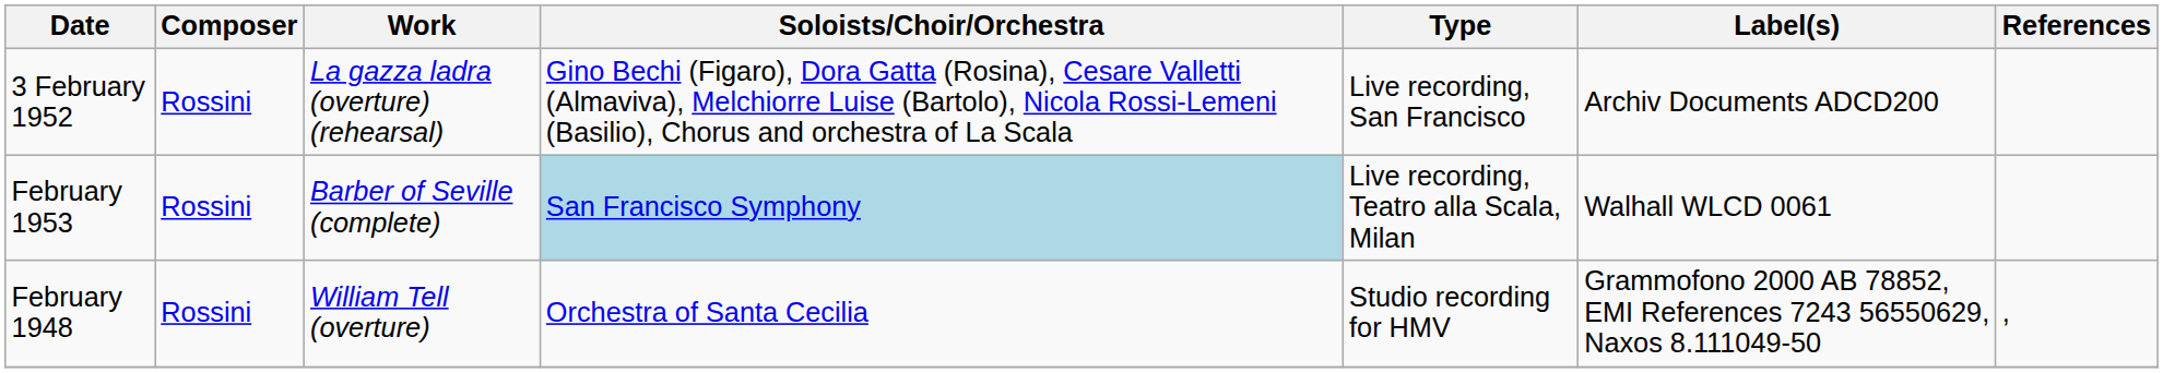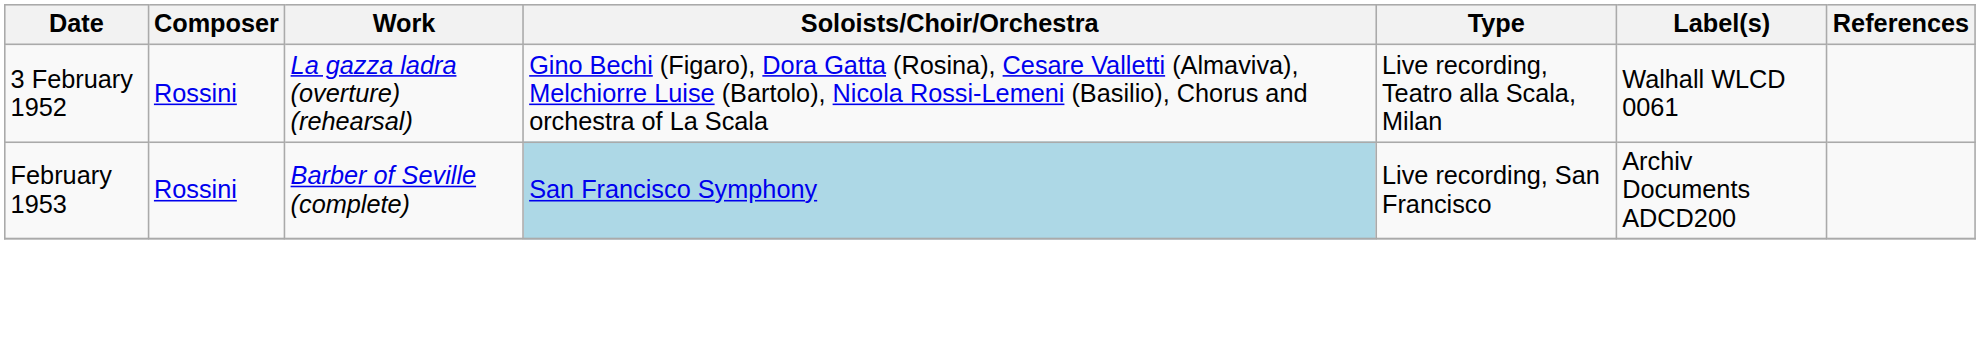 <table class="wikitable">
 <tr>
 <th>Date</th>
 <th>Composer</th>
 <th>Work</th>
 <th>Soloists/Choir/Orchestra</th>
 <th>Type</th>
 <th>Label(s)</th>
 <th>References</th>
 </tr>
 <tr>
 <td>3 February 1952</td>
 <td><a href='#'>Rossini</a></td>
 <td><em><a href='#'>La gazza ladra</a> (overture) (rehearsal)</em></td>
 <td><a href='#'>Gino Bechi</a> (Figaro), <a href='#'>Dora Gatta</a> (Rosina), <a href='#'>Cesare Valletti</a> (Almaviva), <a href='#'>Melchiorre Luise</a> (Bartolo), <a href='#'>Nicola Rossi-Lemeni</a> (Basilio), Chorus and orchestra of La Scala</td>
-<td>Live recording, San Francisco</td>
-<td>Archiv Documents ADCD200</td>
+<td>Live recording, Teatro alla Scala, Milan</td>
+<td>Walhall WLCD 0061</td>
 <td></td>
 </tr>
 <tr>
 <td>February 1953</td>
 <td><a href='#'>Rossini</a></td>
 <td><em><a href='#'>Barber of Seville</a> (complete)</em></td>
 <td style="background: lightblue;"><a href='#'>San Francisco Symphony</a></td>
-<td>Live recording, Teatro alla Scala, Milan</td>
-<td>Walhall WLCD 0061</td>
+<td>Live recording, San Francisco</td>
+<td>Archiv Documents ADCD200</td>
 <td></td>
-</tr>
-<tr>
-<td>February 1948</td>
-<td><a href='#'>Rossini</a></td>
-<td><em><a href='#'>William Tell</a> (overture)</em></td>
-<td><a href='#'>Orchestra of Santa Cecilia</a></td>
-<td>Studio recording for HMV</td>
-<td>Grammofono 2000 AB 78852, EMI References 7243 56550629, Naxos 8.111049-50</td>
-<td>, </td>
 </tr>
 <tr>
 </tr>
 </table>
